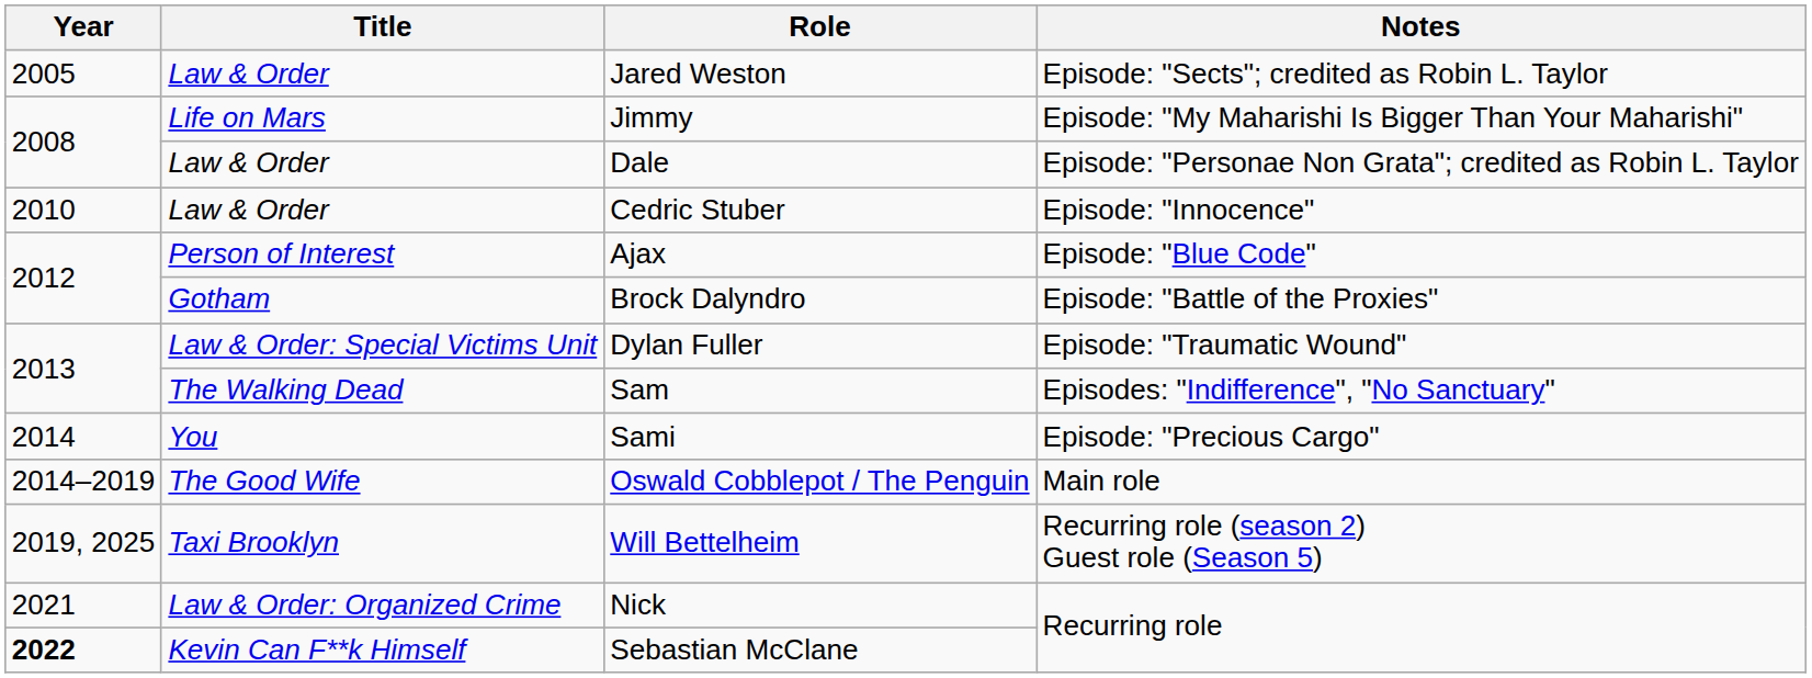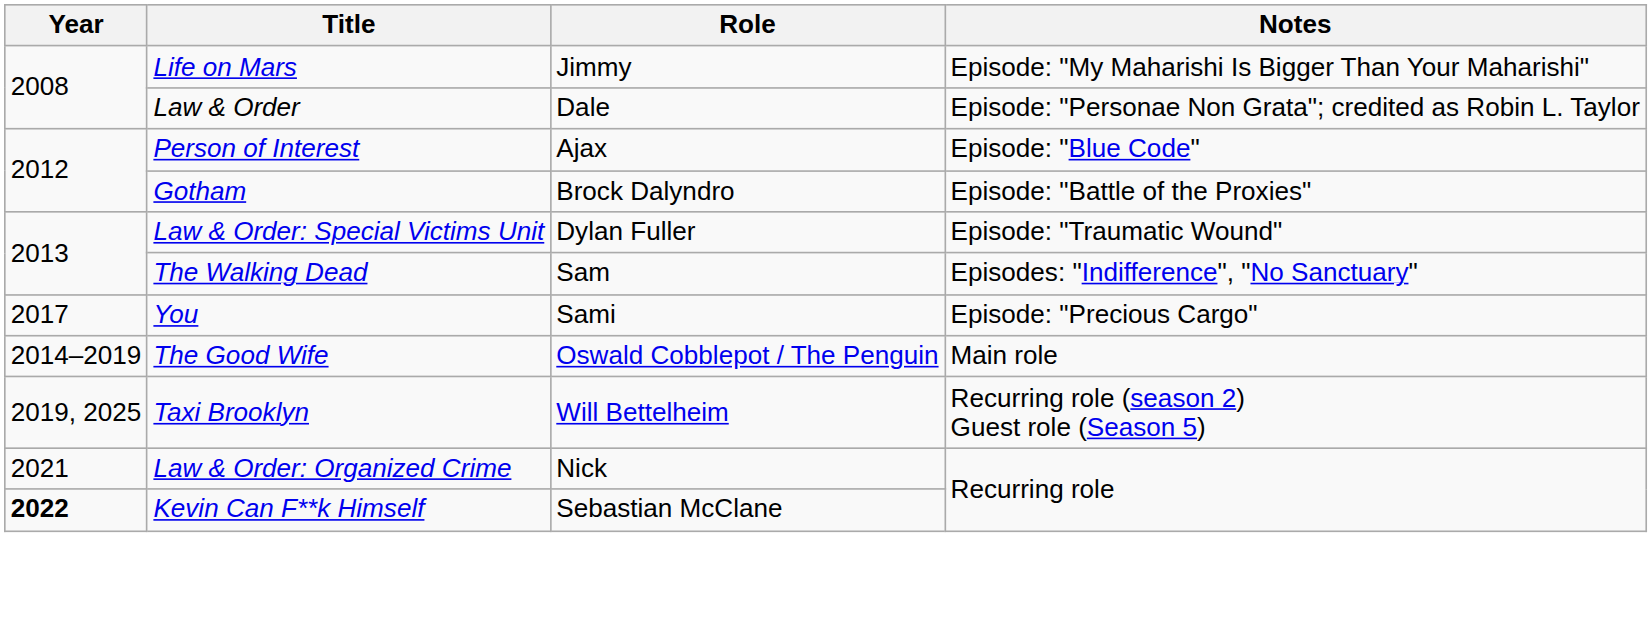 <table class="wikitable sortable">
 <tr>
 <th>Year</th>
 <th>Title</th>
 <th>Role</th>
 <th>Notes</th>
-</tr>
-<tr>
-<td>2005</td>
-<td><em><a href='#'>Law & Order</a></em></td>
-<td>Jared Weston</td>
-<td>Episode: "Sects"; credited as Robin L. Taylor</td>
 </tr>
 <tr>
 <td rowspan="2">2008</td>
 <td><em><a href='#'>Life on Mars</a></em></td>
 <td>Jimmy</td>
 <td>Episode: "My Maharishi Is Bigger Than Your Maharishi"</td>
 </tr>
 <tr>
 <td><em>Law & Order</em></td>
 <td>Dale</td>
 <td>Episode: "Personae Non Grata"; credited as Robin L. Taylor</td>
-</tr>
-<tr>
-<td>2010</td>
-<td><em>Law & Order</em></td>
-<td>Cedric Stuber</td>
-<td>Episode: "Innocence"</td>
 </tr>
 <tr>
 <td rowspan="2">2012</td>
 <td><em><a href='#'>Person of Interest</a></em></td>
 <td>Ajax</td>
 <td>Episode: "<a href='#'>Blue Code</a>"</td>
 </tr>
 <tr>
 <td><em><a href='#'>Gotham</a></em></td>
 <td>Brock Dalyndro</td>
 <td>Episode: "Battle of the Proxies"</td>
 </tr>
 <tr>
 <td rowspan="2">2013</td>
 <td><em><a href='#'>Law & Order: Special Victims Unit</a></em></td>
 <td>Dylan Fuller</td>
 <td>Episode: "Traumatic Wound"</td>
 </tr>
 <tr>
 <td><em><a href='#'>The Walking Dead</a></em></td>
 <td>Sam</td>
 <td>Episodes: "<a href='#'>Indifference</a>", "<a href='#'>No Sanctuary</a>"</td>
 </tr>
 <tr>
-<td>2014</td>
+<td>2017</td>
 <td><em><a href='#'>You</a></em></td>
 <td>Sami</td>
 <td>Episode: "Precious Cargo"</td>
 </tr>
 <tr>
 <td>2014–2019</td>
 <td><em><a href='#'>The Good Wife</a></em></td>
 <td><a href='#'>Oswald Cobblepot / The Penguin</a></td>
 <td>Main role</td>
 </tr>
 <tr>
 <td>2019, 2025</td>
 <td><em><a href='#'>Taxi Brooklyn</a></em></td>
 <td><a href='#'>Will Bettelheim</a></td>
 <td>Recurring role (<a href='#'>season 2</a>)<br>Guest role (<a href='#'>Season 5</a>)</td>
 </tr>
 <tr>
 <td>2021</td>
 <td><em><a href='#'>Law & Order: Organized Crime</a></em></td>
 <td>Nick</td>
 <td rowspan="2">Recurring role</td>
 </tr>
 <tr>
 <td><strong>2022</strong></td>
 <td><em><a href='#'>Kevin Can F**k Himself</a></em></td>
 <td>Sebastian McClane</td>
 </tr>
 </table>
